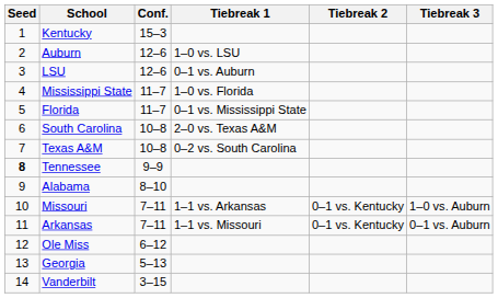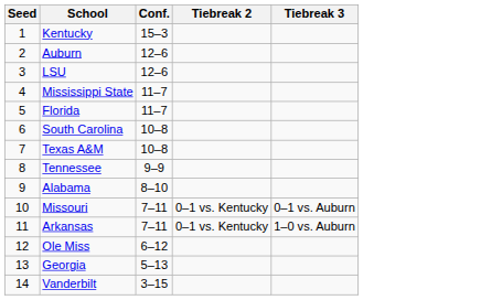 <table class="wikitable">
 <tr>
 <th>Seed</th>
 <th>School</th>
 <th>Conf.</th>
-<th>Tiebreak 1</th>
 <th>Tiebreak 2</th>
 <th>Tiebreak 3</th>
 </tr>
 <tr>
 <td align=center>1</td>
 <td><a href='#'>Kentucky</a></td>
 <td align=center>15–3</td>
 <td></td>
 <td></td>
-<td></td>
 </tr>
 <tr>
 <td align=center>2</td>
 <td><a href='#'>Auburn</a></td>
 <td align=center>12–6</td>
-<td>1–0 vs. LSU</td>
 <td></td>
 <td></td>
 </tr>
 <tr>
 <td align=center>3</td>
 <td><a href='#'>LSU</a></td>
 <td align=center>12–6</td>
-<td>0–1 vs. Auburn</td>
 <td></td>
 <td></td>
 </tr>
 <tr>
 <td align=center>4</td>
 <td><a href='#'>Mississippi State</a></td>
 <td align=center>11–7</td>
-<td>1–0 vs. Florida</td>
 <td></td>
 <td></td>
 </tr>
 <tr>
 <td align=center>5</td>
 <td><a href='#'>Florida</a></td>
 <td align=center>11–7</td>
-<td>0–1 vs. Mississippi State</td>
 <td></td>
 <td></td>
 </tr>
 <tr>
 <td align=center>6</td>
 <td><a href='#'>South Carolina</a></td>
 <td align=center>10–8</td>
-<td>2–0 vs. Texas A&M</td>
 <td></td>
 <td></td>
 </tr>
 <tr>
 <td align=center>7</td>
 <td><a href='#'>Texas A&M</a></td>
 <td align=center>10–8</td>
-<td>0–2 vs. South Carolina</td>
 <td></td>
 <td></td>
 </tr>
 <tr>
-<td align=center><strong>8</strong></td>
+<td align=center>8</td>
 <td><a href='#'>Tennessee</a></td>
 <td align=center>9–9</td>
-<td></td>
 <td></td>
 <td></td>
 </tr>
 <tr>
 <td align=center>9</td>
 <td><a href='#'>Alabama</a></td>
 <td align=center>8–10</td>
 <td></td>
 <td></td>
-<td></td>
 </tr>
 <tr>
 <td align=center>10</td>
 <td><a href='#'>Missouri</a></td>
 <td align=center>7–11</td>
-<td>1–1 vs. Arkansas</td>
 <td>0–1 vs. Kentucky</td>
-<td>1–0 vs. Auburn</td>
+<td>0–1 vs. Auburn</td>
 </tr>
 <tr>
 <td align=center>11</td>
 <td><a href='#'>Arkansas</a></td>
 <td align=center>7–11</td>
-<td>1–1 vs. Missouri</td>
 <td>0–1 vs. Kentucky</td>
-<td>0–1 vs. Auburn</td>
+<td>1–0 vs. Auburn</td>
 </tr>
 <tr>
 <td align=center>12</td>
 <td><a href='#'>Ole Miss</a></td>
 <td align=center>6–12</td>
-<td></td>
 <td></td>
 <td></td>
 </tr>
 <tr>
 <td align=center>13</td>
 <td><a href='#'>Georgia</a></td>
 <td align=center>5–13</td>
 <td></td>
 <td></td>
-<td></td>
 </tr>
 <tr>
 <td align=center>14</td>
 <td><a href='#'>Vanderbilt</a></td>
 <td align=center>3–15</td>
 <td></td>
 <td></td>
-<td></td>
 </tr>
 </table>
